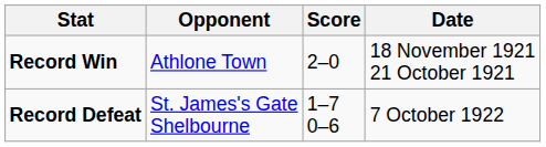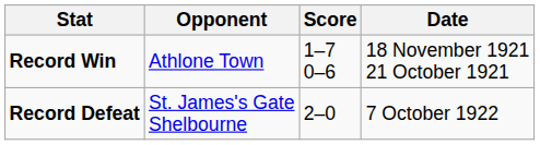 <table class="wikitable">
 <tr>
 <th>Stat</th>
 <th>Opponent</th>
 <th>Score</th>
 <th>Date</th>
 </tr>
 <tr>
 <td><strong>Record Win</strong></td>
 <td><a href='#'>Athlone Town</a></td>
-<td>2–0</td>
+<td>1–7<br>0–6</td>
 <td>18 November 1921<br>21 October 1921</td>
 </tr>
 <tr>
 <td><strong>Record Defeat</strong></td>
 <td><a href='#'>St. James's Gate</a><br><a href='#'>Shelbourne</a></td>
-<td>1–7<br>0–6</td>
+<td>2–0</td>
 <td>7 October 1922</td>
 </tr>
 </table>
